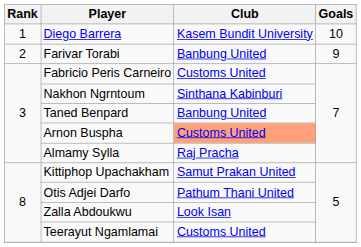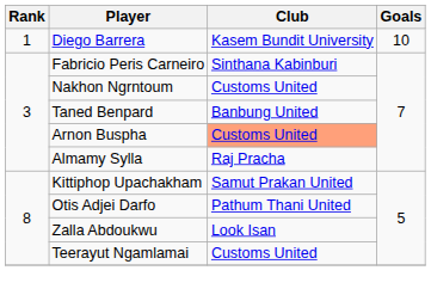 <table class="wikitable" style="text-align:center">
 <tr>
 <th>Rank</th>
 <th>Player</th>
 <th>Club</th>
 <th>Goals</th>
 </tr>
 <tr>
 <td>1</td>
 <td align="left"> <a href='#'>Diego Barrera</a></td>
 <td align="left"><a href='#'>Kasem Bundit University</a></td>
 <td>10</td>
 </tr>
 <tr>
-<td>2</td>
-<td align="left"> Farivar Torabi</td>
-<td align="left"><a href='#'>Banbung United</a></td>
-<td>9</td>
-</tr>
-<tr>
 <td rowspan="5">3</td>
 <td align="left"> Fabricio Peris Carneiro</td>
-<td align="left"><a href='#'>Customs United</a></td>
+<td align="left"><a href='#'>Sinthana Kabinburi</a></td>
 <td rowspan="5">7</td>
 </tr>
 <tr>
 <td align="left"> Nakhon Ngrntoum</td>
-<td align="left"><a href='#'>Sinthana Kabinburi</a></td>
+<td align="left"><a href='#'>Customs United</a></td>
 </tr>
 <tr>
 <td align="left"> Taned Benpard</td>
 <td align="left"><a href='#'>Banbung United</a></td>
 </tr>
 <tr>
 <td align="left"> Arnon Buspha</td>
 <td align="left" style="background: lightsalmon;"><a href='#'>Customs United</a></td>
 </tr>
 <tr>
 <td align="left"> Almamy Sylla</td>
 <td align="left"><a href='#'>Raj Pracha</a></td>
 </tr>
 <tr>
 <td rowspan="4">8</td>
 <td align="left"> Kittiphop Upachakham</td>
 <td align="left"><a href='#'>Samut Prakan United</a></td>
 <td rowspan="4">5</td>
 </tr>
 <tr>
 <td align="left">  Otis Adjei Darfo</td>
 <td align="left"><a href='#'>Pathum Thani United</a></td>
 </tr>
 <tr>
 <td align="left">  Zalla Abdoukwu</td>
 <td align="left"><a href='#'>Look Isan</a></td>
 </tr>
 <tr>
 <td align="left"> Teerayut Ngamlamai</td>
 <td align="left"><a href='#'>Customs United</a></td>
 </tr>
 <tr>
 </tr>
 </table>
